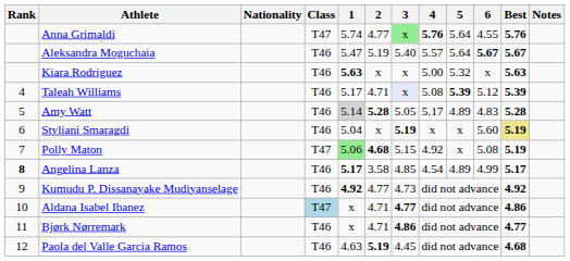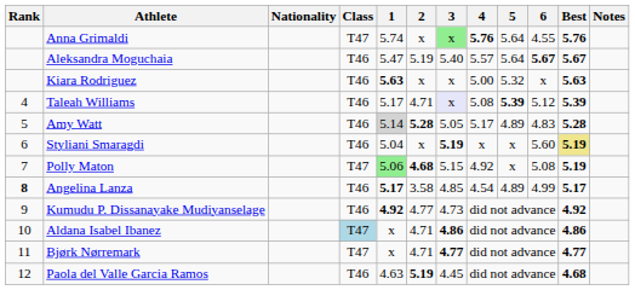 <table class="wikitable sortable" style="text-align:center">
 <tr>
 <th>Rank</th>
 <th>Athlete</th>
 <th>Nationality</th>
 <th>Class</th>
 <th>1</th>
 <th>2</th>
 <th>3</th>
 <th>4</th>
 <th>5</th>
 <th>6</th>
 <th>Best</th>
 <th>Notes</th>
 </tr>
 <tr>
 <td></td>
 <td align="left"><a href='#'>Anna Grimaldi</a></td>
 <td align="left"></td>
 <td>T47</td>
 <td>5.74</td>
-<td>4.77</td>
+<td>x</td>
 <td style="background: lightgreen;">x</td>
 <td><strong>5.76</strong></td>
 <td>5.64</td>
 <td>4.55</td>
 <td><strong>5.76</strong></td>
 <td></td>
 </tr>
 <tr>
 <td></td>
 <td align="left"><a href='#'>Aleksandra Moguchaia</a></td>
 <td align="left"></td>
 <td>T46</td>
 <td>5.47</td>
 <td>5.19</td>
 <td>5.40</td>
 <td>5.57</td>
 <td>5.64</td>
 <td><strong>5.67</strong></td>
 <td><strong>5.67</strong></td>
 <td></td>
 </tr>
 <tr>
 <td></td>
 <td align="left"><a href='#'>Kiara Rodriguez</a></td>
 <td align="left"></td>
 <td>T46</td>
 <td><strong>5.63</strong></td>
 <td>x</td>
 <td>x</td>
 <td>5.00</td>
 <td>5.32</td>
 <td>x</td>
 <td><strong>5.63</strong></td>
 <td></td>
 </tr>
 <tr>
 <td>4</td>
 <td align="left"><a href='#'>Taleah Williams</a></td>
 <td align="left"></td>
 <td>T46</td>
 <td>5.17</td>
 <td>4.71</td>
 <td style="background: lavender;">x</td>
 <td>5.08</td>
 <td><strong>5.39</strong></td>
 <td>5.12</td>
 <td><strong>5.39</strong></td>
 <td></td>
 </tr>
 <tr>
 <td>5</td>
 <td align="left"><a href='#'>Amy Watt</a></td>
 <td align="left"></td>
 <td>T46</td>
 <td style="background: lightgrey;">5.14</td>
 <td><strong>5.28</strong></td>
 <td>5.05</td>
 <td>5.17</td>
 <td>4.89</td>
 <td>4.83</td>
 <td><strong>5.28</strong></td>
 <td></td>
 </tr>
 <tr>
 <td>6</td>
 <td align="left"><a href='#'>Styliani Smaragdi</a></td>
 <td align="left"></td>
 <td>T46</td>
 <td>5.04</td>
 <td>x</td>
 <td><strong>5.19</strong></td>
 <td>x</td>
 <td>x</td>
 <td>5.60</td>
 <td style="background: khaki;"><strong>5.19</strong></td>
 <td></td>
 </tr>
 <tr>
 <td>7</td>
 <td align="left"><a href='#'>Polly Maton</a></td>
 <td align="left"></td>
 <td>T47</td>
 <td style="background: lightgreen;">5.06</td>
 <td><strong>4.68</strong></td>
 <td>5.15</td>
 <td>4.92</td>
 <td>x</td>
 <td>5.08</td>
 <td><strong>5.19</strong></td>
 <td></td>
 </tr>
 <tr>
 <td><strong>8</strong></td>
 <td align="left"><a href='#'>Angelina Lanza</a></td>
 <td align="left"></td>
 <td>T46</td>
 <td><strong>5.17</strong></td>
 <td>3.58</td>
 <td>4.85</td>
 <td>4.54</td>
 <td>4.89</td>
 <td>4.99</td>
 <td><strong>5.17</strong></td>
 <td></td>
 </tr>
 <tr>
 <td>9</td>
 <td align="left"><a href='#'>Kumudu P. Dissanayake Mudiyanselage</a></td>
 <td align="left"></td>
 <td>T46</td>
 <td><strong>4.92</strong></td>
 <td>4.77</td>
 <td>4.73</td>
 <td colspan="3">did not advance</td>
 <td><strong>4.92</strong></td>
 <td></td>
 </tr>
 <tr>
 <td>10</td>
 <td align="left"><a href='#'>Aldana Isabel Ibanez</a></td>
 <td align="left"></td>
 <td style="background: lightblue;">T47</td>
 <td>x</td>
 <td>4.71</td>
-<td><strong>4.77</strong></td>
+<td><strong>4.86</strong></td>
 <td colspan="3">did not advance</td>
 <td><strong>4.86</strong></td>
 <td></td>
 </tr>
 <tr>
 <td>11</td>
 <td align="left"><a href='#'>Bjørk Nørremark</a></td>
 <td align="left"></td>
-<td>T46</td>
+<td>T47</td>
 <td>x</td>
 <td>4.71</td>
-<td><strong>4.86</strong></td>
+<td><strong>4.77</strong></td>
 <td colspan="3">did not advance</td>
 <td><strong>4.77</strong></td>
 <td></td>
 </tr>
 <tr>
 <td>12</td>
 <td align="left"><a href='#'>Paola del Valle Garcia Ramos</a></td>
 <td align="left"></td>
 <td>T46</td>
 <td>4.63</td>
 <td><strong>5.19</strong></td>
 <td>4.45</td>
 <td colspan="3">did not advance</td>
 <td><strong>4.68</strong></td>
 <td></td>
 </tr>
 </table>
